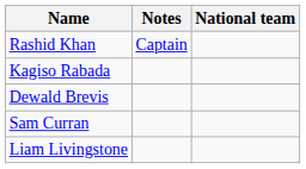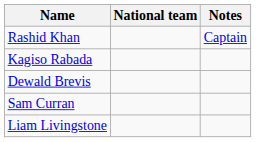 <table class="wikitable">
 <tr>
 <th>Name</th>
+<th>National team</th>
 <th>Notes</th>
-<th>National team</th>
 </tr>
 <tr>
 <td><a href='#'>Rashid Khan</a></td>
+<td></td>
 <td><a href='#'>Captain</a></td>
-<td></td>
 </tr>
 <tr>
 <td><a href='#'>Kagiso Rabada</a></td>
 <td></td>
 <td></td>
 </tr>
 <tr>
 <td><a href='#'>Dewald Brevis</a></td>
 <td></td>
 <td></td>
 </tr>
 <tr>
 <td><a href='#'>Sam Curran</a></td>
 <td></td>
 <td></td>
 </tr>
 <tr>
 <td><a href='#'>Liam Livingstone</a></td>
 <td></td>
 <td></td>
 </tr>
 </table>
